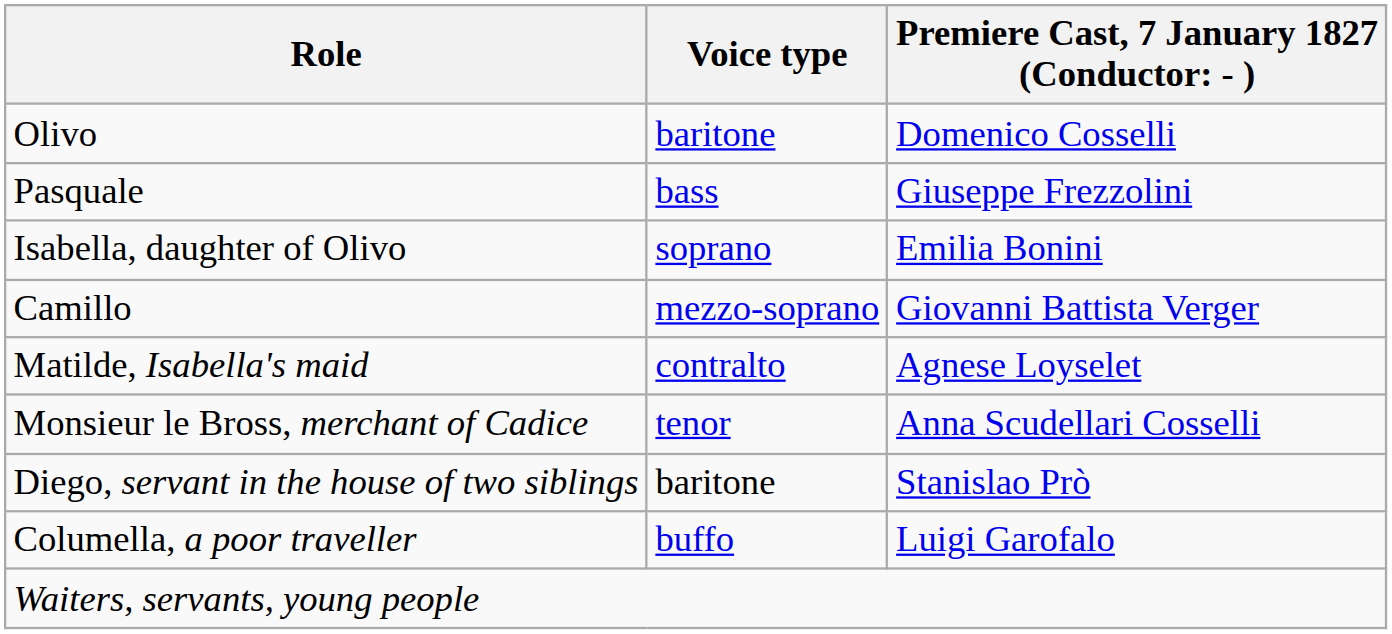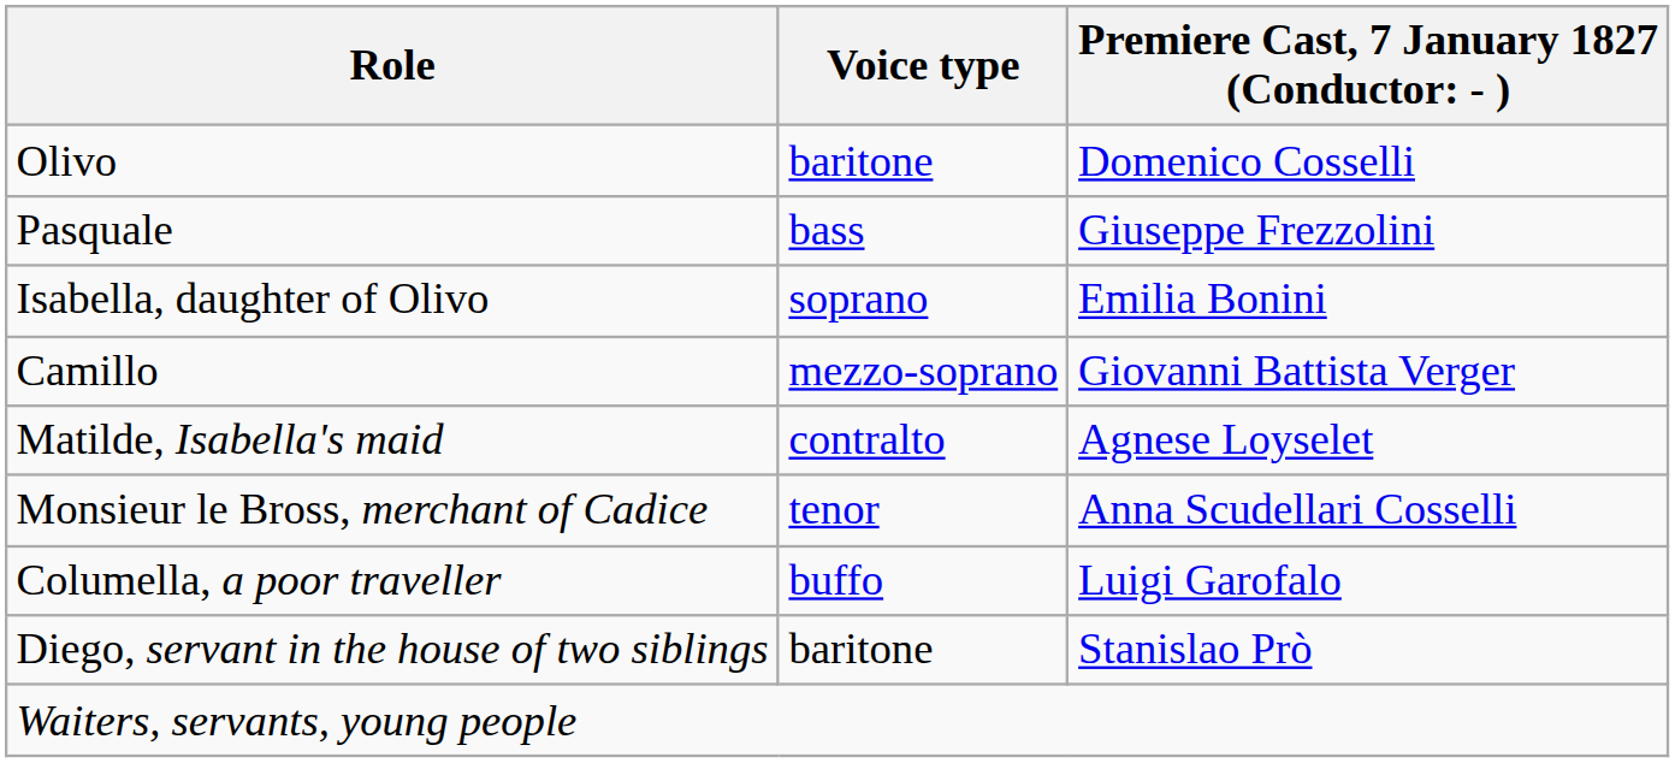 <table class="wikitable">
 <tr>
 <th>Role</th>
 <th>Voice type</th>
 <th>Premiere Cast, 7 January 1827<br>(Conductor: - )</th>
 </tr>
 <tr>
 <td>Olivo</td>
 <td><a href='#'>baritone</a></td>
 <td><a href='#'>Domenico Cosselli</a></td>
 </tr>
 <tr>
 <td>Pasquale</td>
 <td><a href='#'>bass</a></td>
 <td><a href='#'>Giuseppe Frezzolini</a></td>
 </tr>
 <tr>
 <td>Isabella, daughter of Olivo</td>
 <td><a href='#'>soprano</a></td>
 <td><a href='#'>Emilia Bonini</a></td>
 </tr>
 <tr>
 <td>Camillo</td>
 <td><a href='#'>mezzo-soprano</a></td>
 <td><a href='#'>Giovanni Battista Verger</a></td>
 </tr>
 <tr>
 <td>Matilde, <em>Isabella's maid</em></td>
 <td><a href='#'>contralto</a></td>
 <td><a href='#'>Agnese Loyselet</a></td>
 </tr>
 <tr>
 <td>Monsieur le Bross, <em>merchant of Cadice</em></td>
 <td><a href='#'>tenor</a></td>
 <td><a href='#'>Anna Scudellari Cosselli</a></td>
 </tr>
 <tr>
+<td>Columella, <em>a poor traveller</em></td>
+<td><a href='#'>buffo</a></td>
+<td><a href='#'>Luigi Garofalo</a></td>
+</tr>
+<tr>
 <td>Diego, <em>servant in the house of two siblings</em></td>
 <td>baritone</td>
 <td><a href='#'>Stanislao Prò</a></td>
 </tr>
 <tr>
-<td>Columella, <em>a poor traveller</em></td>
-<td><a href='#'>buffo</a></td>
-<td><a href='#'>Luigi Garofalo</a></td>
-</tr>
-<tr>
 <td colspan="3"><em>Waiters, servants, young people</em></td>
 </tr>
 </table>
